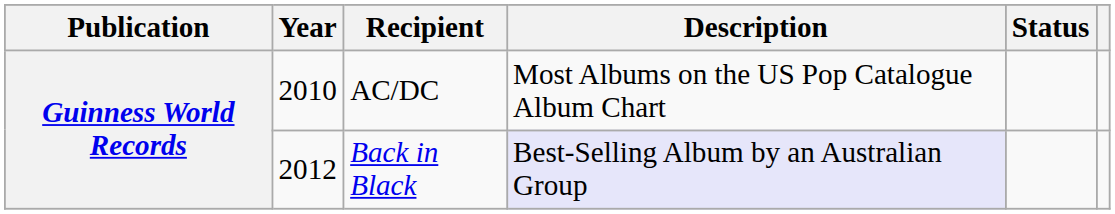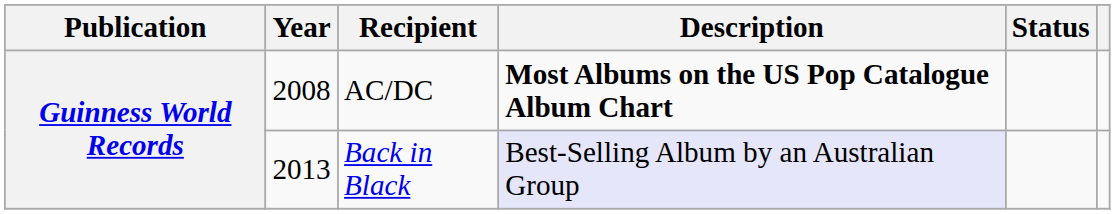 <table class="wikitable sortable plainrowheaders">
 <tr>
 <th scope="col">Publication</th>
 <th scope="col">Year</th>
 <th scope="col">Recipient</th>
 <th scope="col">Description</th>
 <th scope="col">Status</th>
 <th scope="col" class="unsortable"></th>
 </tr>
 <tr>
 <th scope="row" rowspan="2"><em><a href='#'>Guinness World Records</a></em></th>
-<td>2010</td>
+<td>2008</td>
 <td>AC/DC</td>
-<td>Most Albums on the US Pop Catalogue Album Chart</td>
+<td><strong>Most Albums on the US Pop Catalogue Album Chart</strong></td>
 <td></td>
 <td style="text-align:center"></td>
 </tr>
 <tr>
-<td>2012</td>
+<td>2013</td>
 <td><em><a href='#'>Back in Black</a></em></td>
 <td style="background: lavender;">Best-Selling Album by an Australian Group</td>
 <td></td>
 <td style="text-align:center"></td>
 </tr>
 </table>
